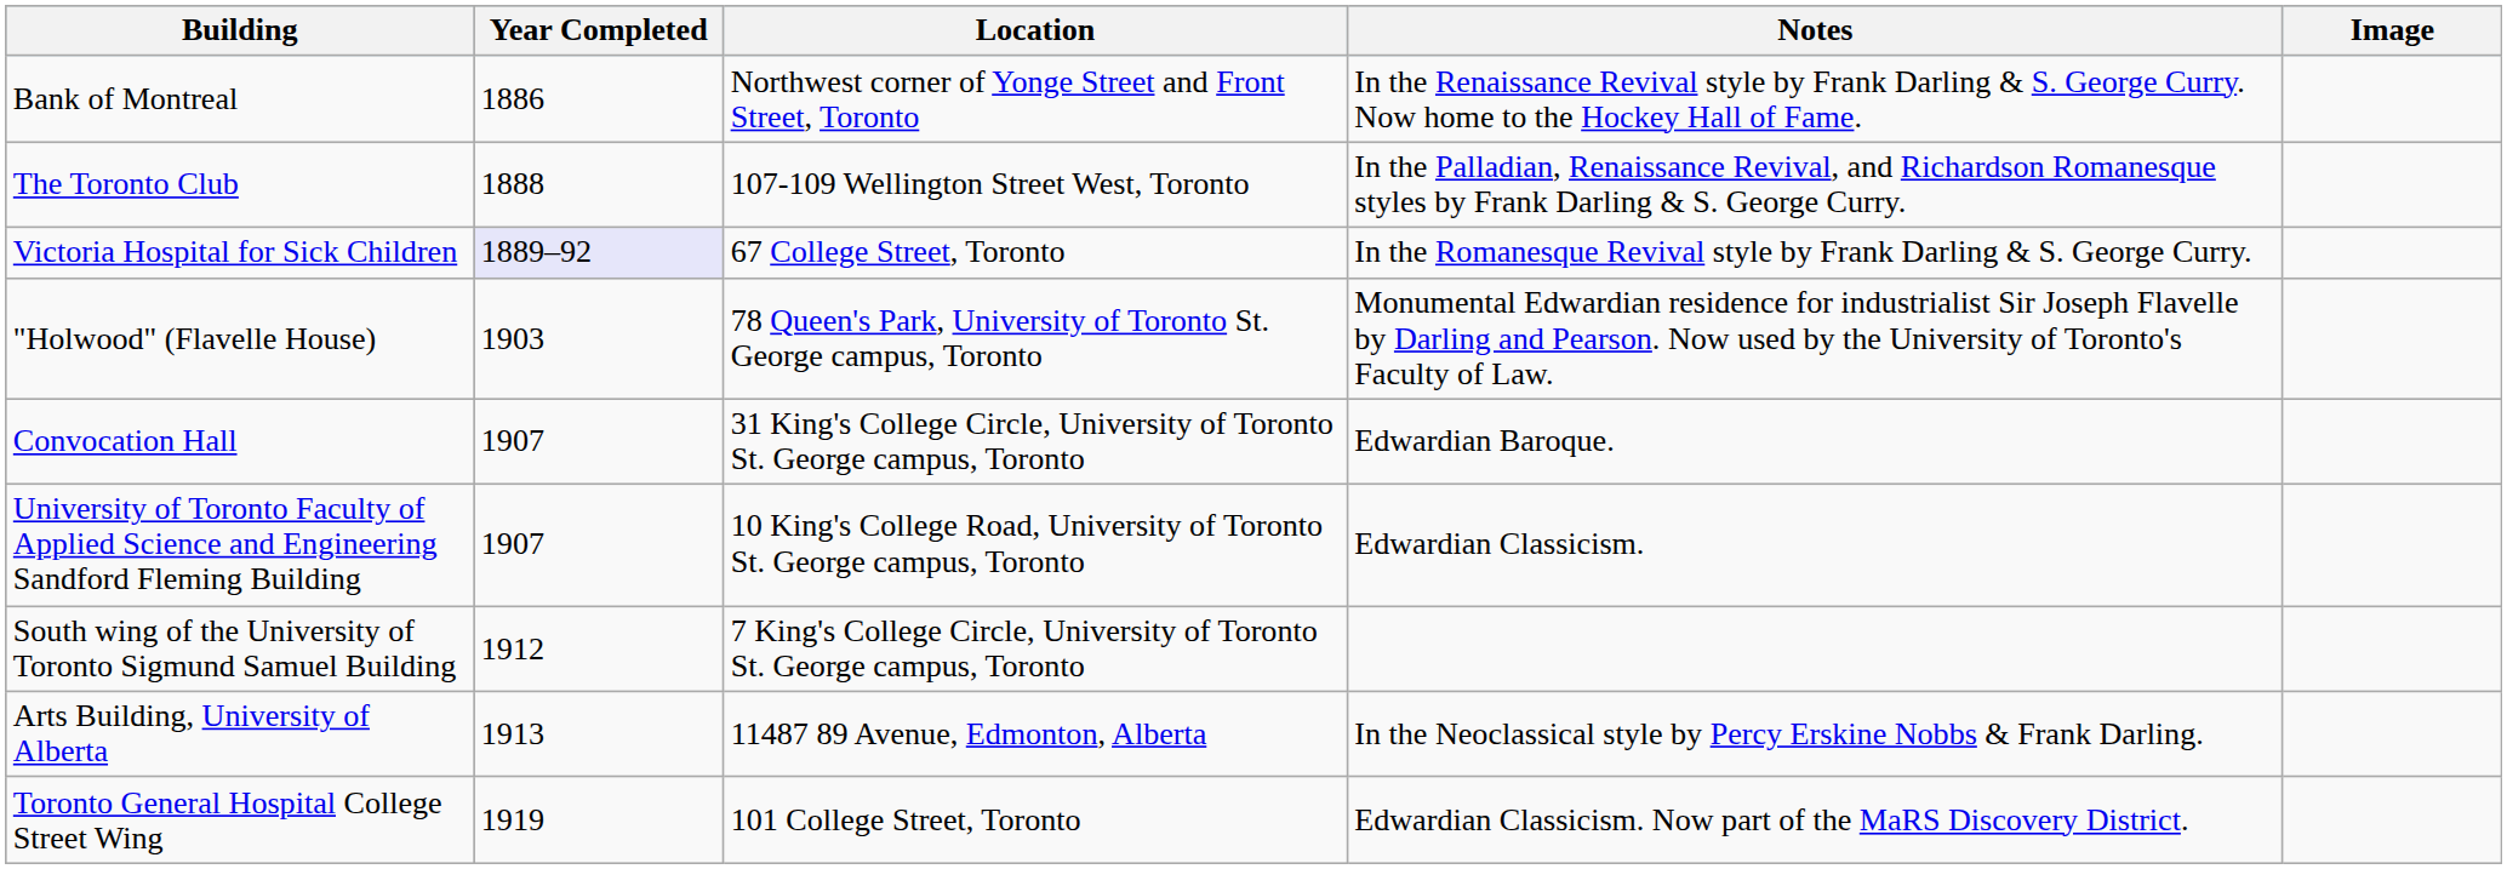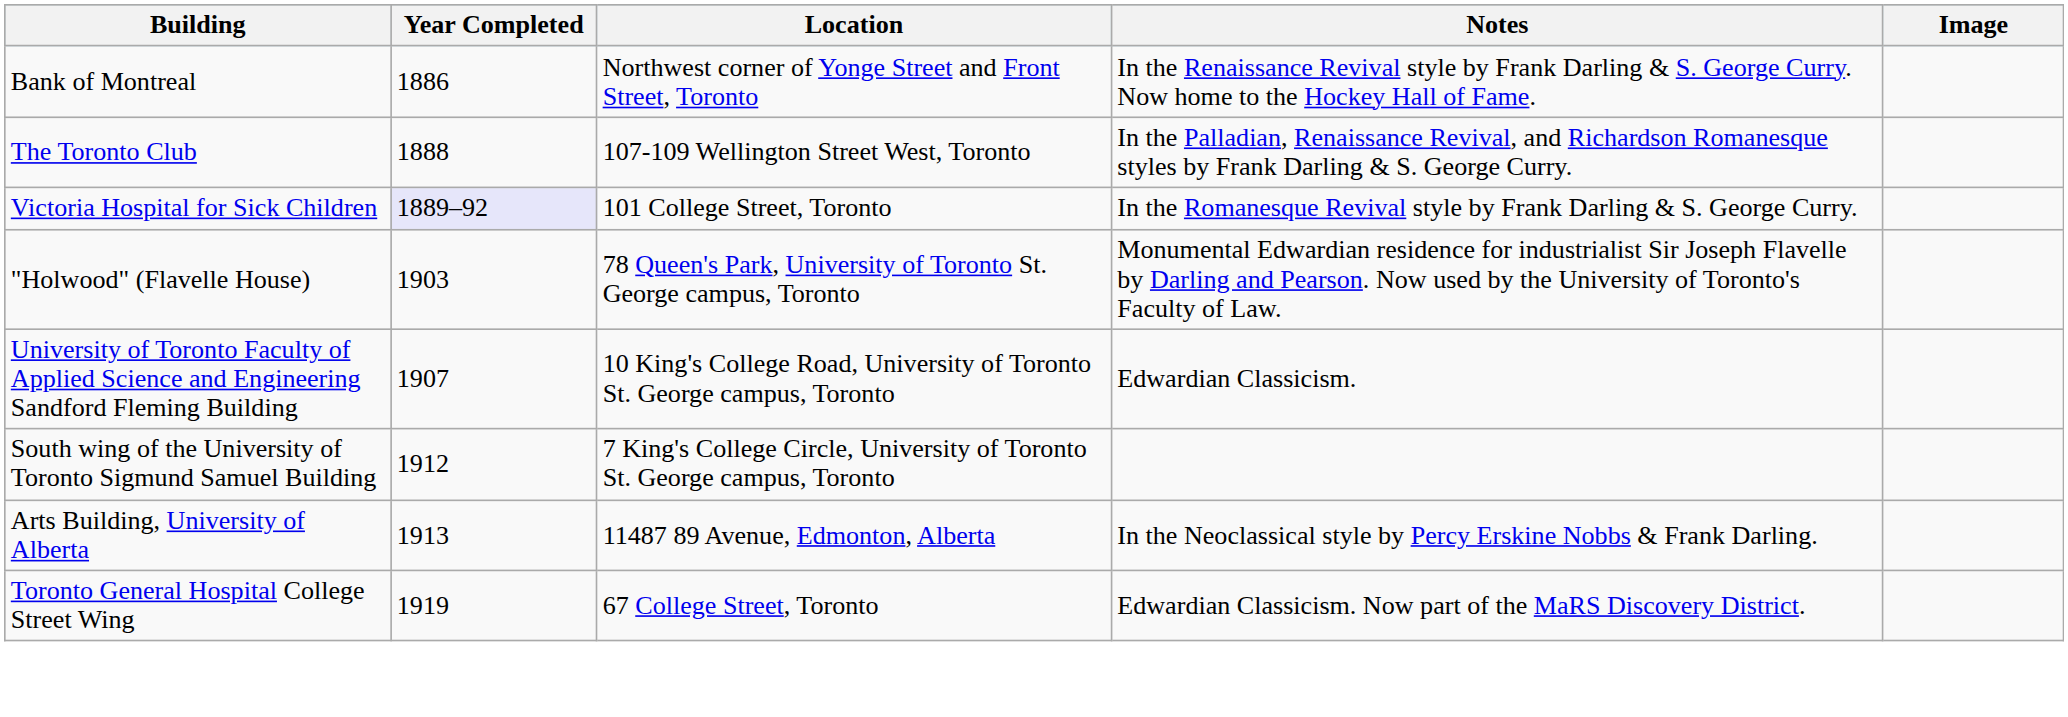 <table class="wikitable" style="margin:1em auto;">
 <tr style="background:lightblue;">
 <th width=15%>Building</th>
 <th width=8%>Year Completed</th>
 <th width=20%>Location</th>
 <th width=30%>Notes</th>
 <th width=7%>Image</th>
 </tr>
 <tr>
 <td>Bank of Montreal</td>
 <td>1886</td>
 <td>Northwest corner of <a href='#'>Yonge Street</a> and <a href='#'>Front Street</a>, <a href='#'>Toronto</a></td>
 <td>In the <a href='#'>Renaissance Revival</a> style by Frank Darling & <a href='#'>S. George Curry</a>. Now home to the <a href='#'>Hockey Hall of Fame</a>.</td>
 <td></td>
 </tr>
 <tr>
 <td><a href='#'>The Toronto Club</a></td>
 <td>1888</td>
 <td>107-109 Wellington Street West, Toronto</td>
 <td>In the <a href='#'>Palladian</a>, <a href='#'>Renaissance Revival</a>, and <a href='#'>Richardson Romanesque</a> styles by Frank Darling & S. George Curry.</td>
 <td></td>
 </tr>
 <tr>
 <td><a href='#'>Victoria Hospital for Sick Children</a></td>
 <td style="background: lavender;">1889–92</td>
-<td>67 <a href='#'>College Street</a>, Toronto</td>
+<td>101 College Street, Toronto</td>
 <td>In the <a href='#'>Romanesque Revival</a> style by Frank Darling & S. George Curry.</td>
 <td></td>
 </tr>
 <tr>
 <td>"Holwood" (Flavelle House)</td>
 <td>1903</td>
 <td>78 <a href='#'>Queen's Park</a>, <a href='#'>University of Toronto</a> St. George campus, Toronto</td>
 <td>Monumental Edwardian residence for industrialist Sir Joseph Flavelle by <a href='#'>Darling and Pearson</a>. Now used by the University of Toronto's Faculty of Law.</td>
-<td></td>
-</tr>
-<tr>
-<td><a href='#'>Convocation Hall</a></td>
-<td>1907</td>
-<td>31 King's College Circle, University of Toronto St. George campus, Toronto</td>
-<td>Edwardian Baroque.</td>
 <td></td>
 </tr>
 <tr>
 <td><a href='#'>University of Toronto Faculty of Applied Science and Engineering</a> Sandford Fleming Building</td>
 <td>1907</td>
 <td>10 King's College Road, University of Toronto St. George campus, Toronto</td>
 <td>Edwardian Classicism.</td>
 <td></td>
 </tr>
 <tr>
 <td>South wing of the University of Toronto Sigmund Samuel Building</td>
 <td>1912</td>
 <td>7 King's College Circle, University of Toronto St. George campus, Toronto</td>
 <td></td>
 <td></td>
 </tr>
 <tr>
 <td>Arts Building, <a href='#'>University of Alberta</a></td>
 <td>1913</td>
 <td>11487 89 Avenue, <a href='#'>Edmonton</a>, <a href='#'>Alberta</a></td>
 <td>In the Neoclassical style by <a href='#'>Percy Erskine Nobbs</a> & Frank Darling.</td>
 <td></td>
 </tr>
 <tr>
 <td><a href='#'>Toronto General Hospital</a> College Street Wing</td>
 <td>1919</td>
-<td>101 College Street, Toronto</td>
+<td>67 <a href='#'>College Street</a>, Toronto</td>
 <td>Edwardian Classicism. Now part of the <a href='#'>MaRS Discovery District</a>.</td>
 <td></td>
 </tr>
 </table>
